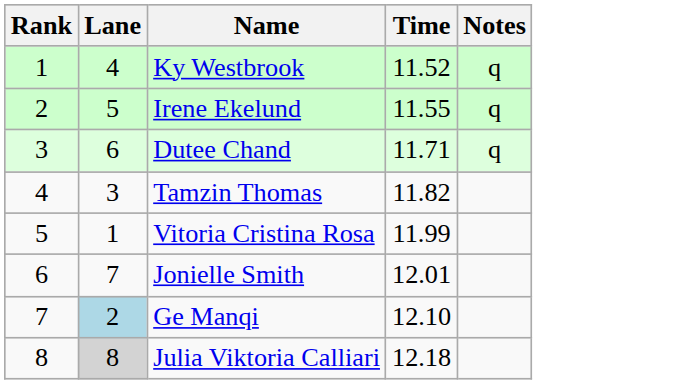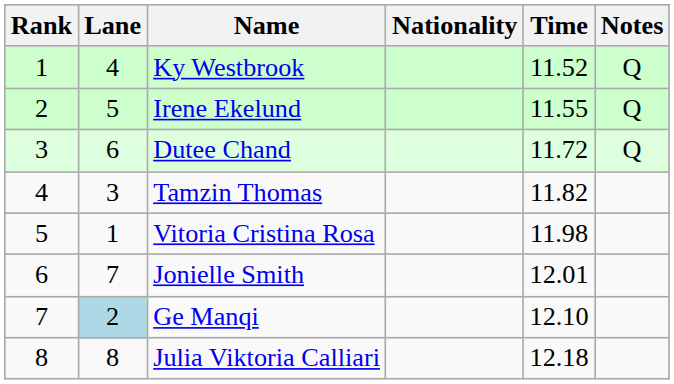 <table class="wikitable sortable" style="text-align:center">
 <tr>
 <th>Rank</th>
 <th>Lane</th>
 <th>Name</th>
+<th>Nationality</th>
 <th>Time</th>
 <th>Notes</th>
 </tr>
 <tr bgcolor=ccffcc>
 <td>1</td>
 <td>4</td>
 <td align=left><a href='#'>Ky Westbrook</a></td>
+<td align=left></td>
 <td>11.52</td>
-<td>q</td>
+<td>Q</td>
 </tr>
 <tr bgcolor=ccffcc>
 <td>2</td>
 <td>5</td>
 <td align=left><a href='#'>Irene Ekelund</a></td>
+<td align=left></td>
 <td>11.55</td>
-<td>q</td>
+<td>Q</td>
 </tr>
 <tr bgcolor=ddffdd>
 <td>3</td>
 <td>6</td>
 <td align=left><a href='#'>Dutee Chand</a></td>
-<td>11.71</td>
-<td>q</td>
+<td align=left></td>
+<td>11.72</td>
+<td>Q</td>
 </tr>
 <tr>
 <td>4</td>
 <td>3</td>
 <td align=left><a href='#'>Tamzin Thomas</a></td>
+<td align=left></td>
 <td>11.82</td>
 <td></td>
 </tr>
 <tr>
 <td>5</td>
 <td>1</td>
 <td align=left><a href='#'>Vitoria Cristina Rosa</a></td>
-<td>11.99</td>
+<td align=left></td>
+<td>11.98</td>
 <td></td>
 </tr>
 <tr>
 <td>6</td>
 <td>7</td>
 <td align=left><a href='#'>Jonielle Smith</a></td>
+<td align=left></td>
 <td>12.01</td>
 <td></td>
 </tr>
 <tr>
 <td>7</td>
 <td style="background: lightblue;">2</td>
 <td align=left><a href='#'>Ge Manqi</a></td>
+<td align=left></td>
 <td>12.10</td>
 <td></td>
 </tr>
 <tr>
 <td>8</td>
-<td style="background: lightgrey;">8</td>
+<td>8</td>
 <td align=left><a href='#'>Julia Viktoria Calliari</a></td>
+<td align=left></td>
 <td>12.18</td>
 <td></td>
 </tr>
 </table>
